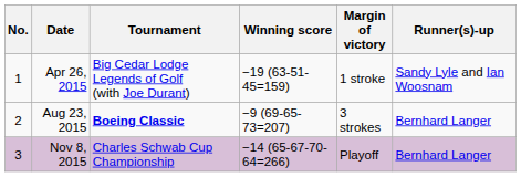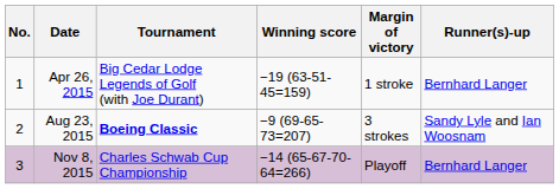 <table class="wikitable" style="font-size:95%;">
 <tr>
 <th>No.</th>
 <th>Date</th>
 <th>Tournament</th>
 <th>Winning score</th>
 <th>Margin of<br>victory</th>
 <th>Runner(s)-up</th>
 </tr>
 <tr>
 <td align=center>1</td>
 <td align=right>Apr 26, <a href='#'>2015</a></td>
 <td><a href='#'>Big Cedar Lodge Legends of Golf</a><br>(with  <a href='#'>Joe Durant</a>)</td>
 <td>−19 (63-51-45=159)</td>
 <td>1 stroke</td>
-<td> <a href='#'>Sandy Lyle</a> and  <a href='#'>Ian Woosnam</a></td>
+<td> <a href='#'>Bernhard Langer</a></td>
 </tr>
 <tr>
 <td align=center>2</td>
 <td align=right>Aug 23, 2015</td>
 <td><strong><a href='#'>Boeing Classic</a></strong></td>
 <td>−9 (69-65-73=207)</td>
 <td>3 strokes</td>
-<td> <a href='#'>Bernhard Langer</a></td>
+<td> <a href='#'>Sandy Lyle</a> and  <a href='#'>Ian Woosnam</a></td>
 </tr>
 <tr style="background:thistle;">
 <td align=center>3</td>
 <td align=right>Nov 8, 2015</td>
 <td><a href='#'>Charles Schwab Cup Championship</a></td>
 <td>−14 (65-67-70-64=266)</td>
 <td>Playoff</td>
 <td> <a href='#'>Bernhard Langer</a></td>
 </tr>
 </table>
